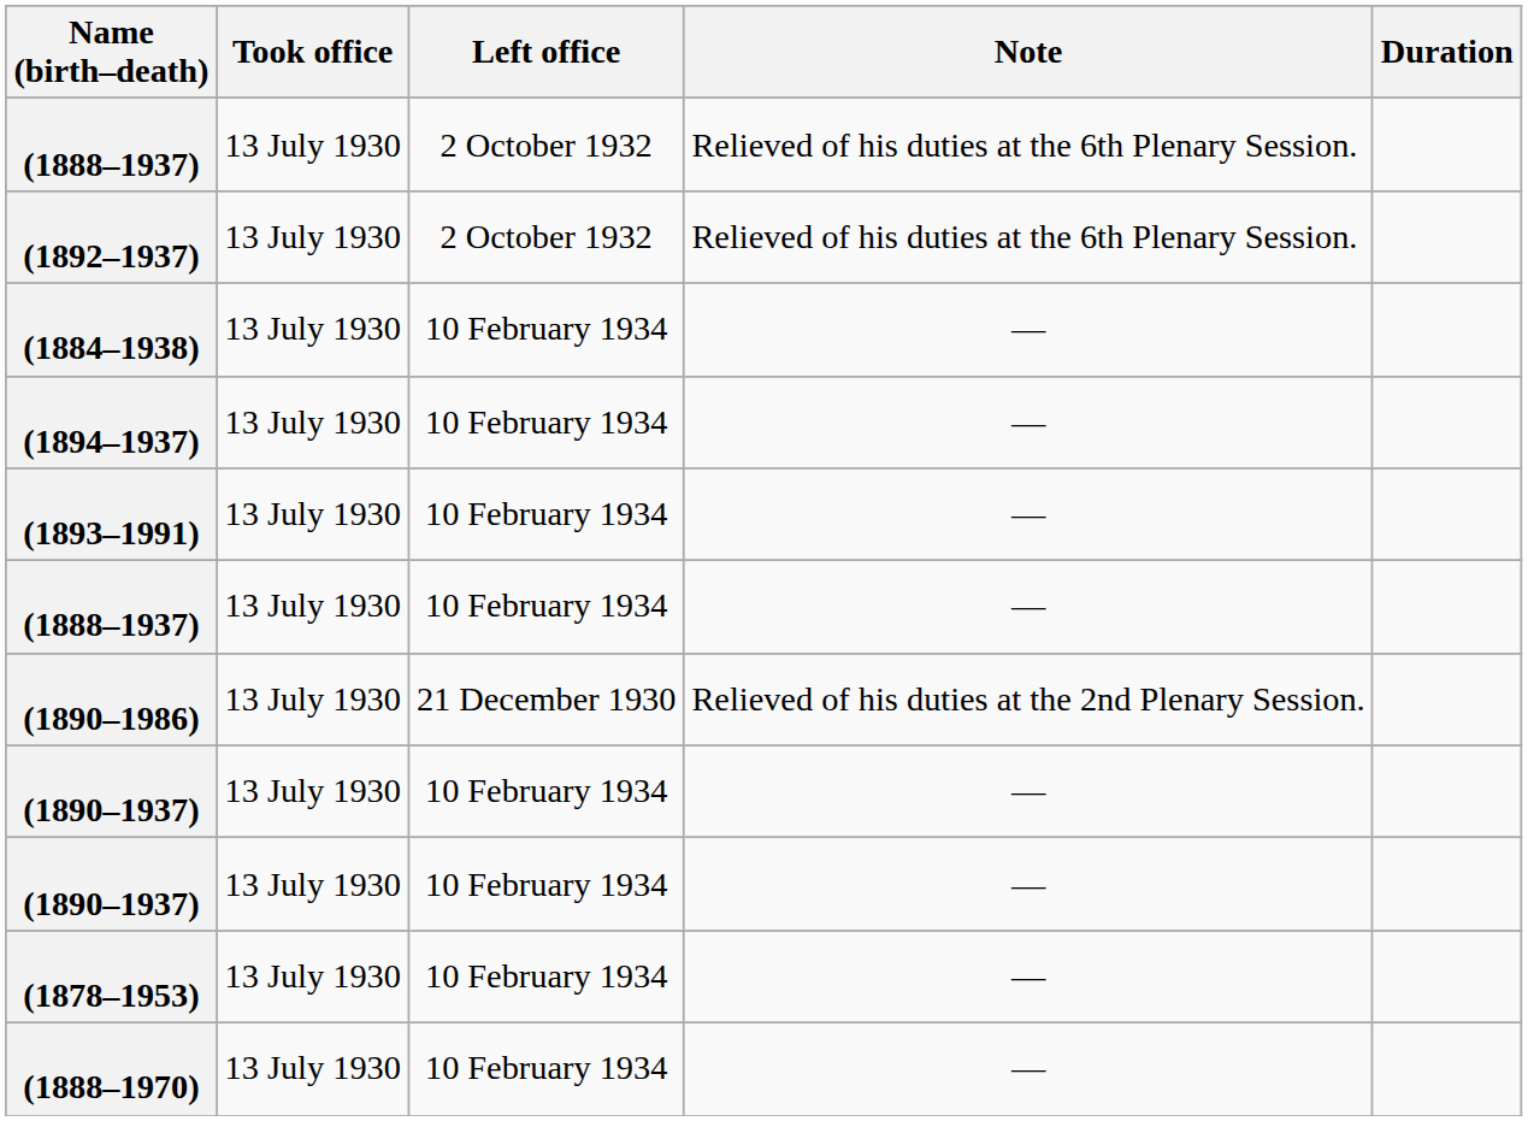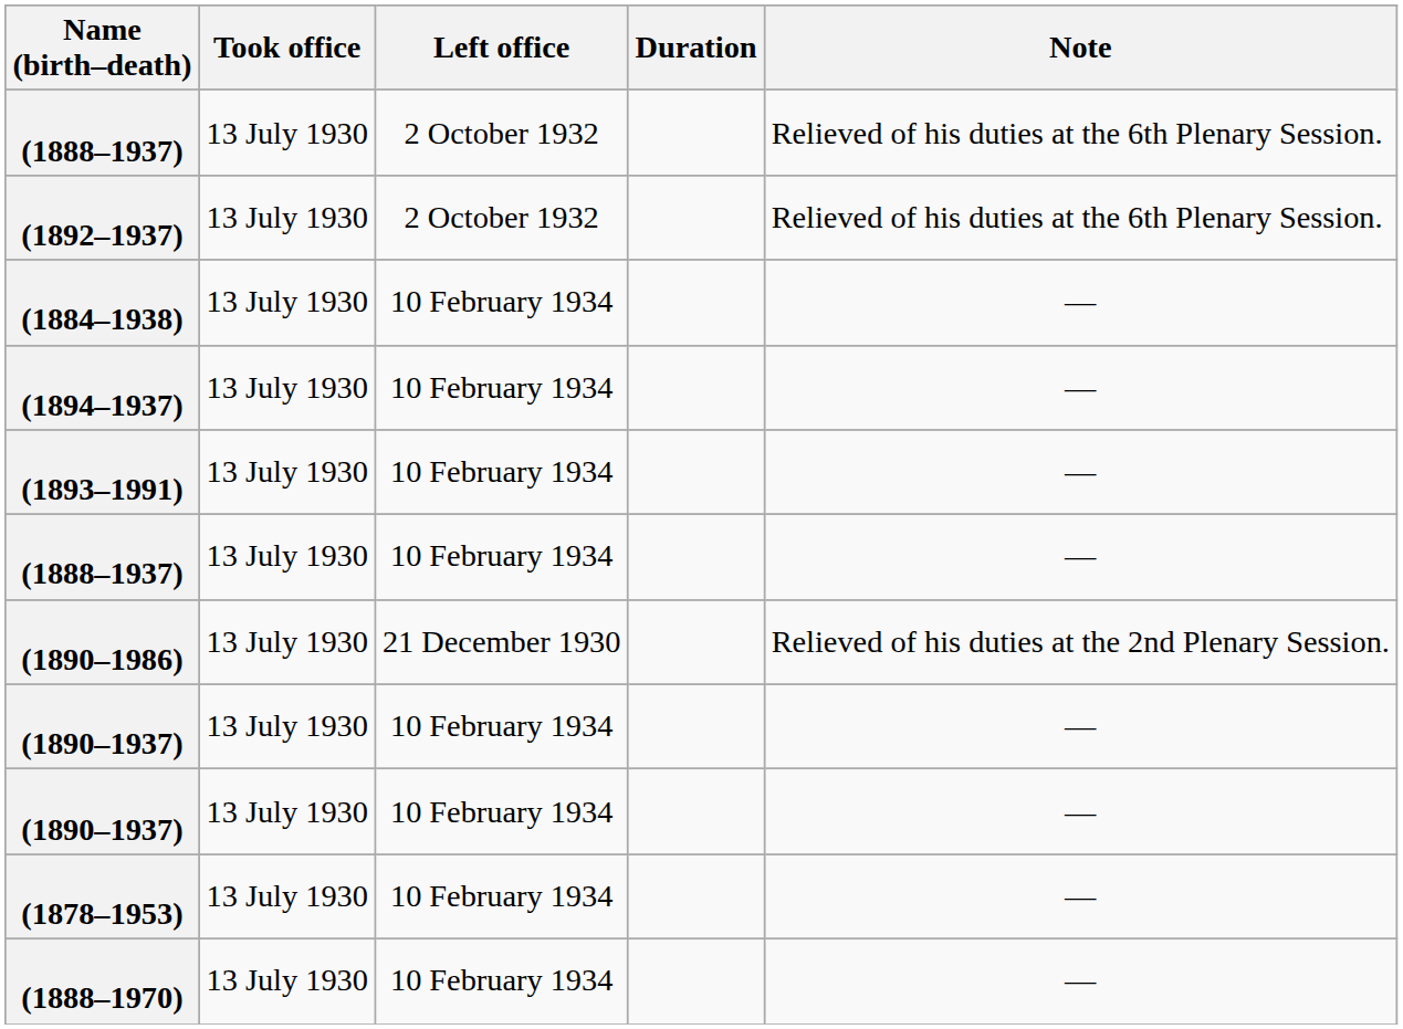 <table class="wikitable plainrowheaders sortable" style="text-align:center;" border="1">
 <tr>
 <th scope="col">Name<br>(birth–death)</th>
 <th scope="col">Took office</th>
 <th scope="col">Left office</th>
+<th scope="col">Duration</th>
 <th scope="col">Note</th>
-<th scope="col">Duration</th>
 </tr>
 <tr>
 <th scope="row"><br>(1888–1937)</th>
 <td>13 July 1930</td>
 <td>2 October 1932</td>
+<td></td>
 <td align="left">Relieved of his duties at the 6th Plenary Session.</td>
-<td></td>
 </tr>
 <tr>
 <th scope="row"><br>(1892–1937)</th>
 <td>13 July 1930</td>
 <td>2 October 1932</td>
+<td></td>
 <td align="left">Relieved of his duties at the 6th Plenary Session.</td>
-<td></td>
 </tr>
 <tr>
 <th scope="row"><br>(1884–1938)</th>
 <td>13 July 1930</td>
 <td>10 February 1934</td>
+<td></td>
 <td>—</td>
-<td></td>
 </tr>
 <tr>
 <th scope="row"><br>(1894–1937)</th>
 <td>13 July 1930</td>
 <td>10 February 1934</td>
+<td></td>
 <td>—</td>
-<td></td>
 </tr>
 <tr>
 <th scope="row"><br>(1893–1991)</th>
 <td>13 July 1930</td>
 <td>10 February 1934</td>
+<td></td>
 <td>—</td>
-<td></td>
 </tr>
 <tr>
 <th scope="row"><br>(1888–1937)</th>
 <td>13 July 1930</td>
 <td>10 February 1934</td>
+<td></td>
 <td>—</td>
-<td></td>
 </tr>
 <tr>
 <th scope="row"><br>(1890–1986)</th>
 <td>13 July 1930</td>
 <td>21 December 1930</td>
+<td></td>
 <td align="left">Relieved of his duties at the 2nd Plenary Session.</td>
-<td></td>
 </tr>
 <tr>
 <th scope="row"><br>(1890–1937)</th>
 <td>13 July 1930</td>
 <td>10 February 1934</td>
+<td></td>
 <td>—</td>
-<td></td>
 </tr>
 <tr>
 <th scope="row"><br>(1890–1937)</th>
 <td>13 July 1930</td>
 <td>10 February 1934</td>
+<td></td>
 <td>—</td>
-<td></td>
 </tr>
 <tr>
 <th scope="row"><br>(1878–1953)</th>
 <td>13 July 1930</td>
 <td>10 February 1934</td>
+<td></td>
 <td>—</td>
-<td></td>
 </tr>
 <tr>
 <th scope="row"><br>(1888–1970)</th>
 <td>13 July 1930</td>
 <td>10 February 1934</td>
+<td></td>
 <td>—</td>
-<td></td>
 </tr>
 </table>
